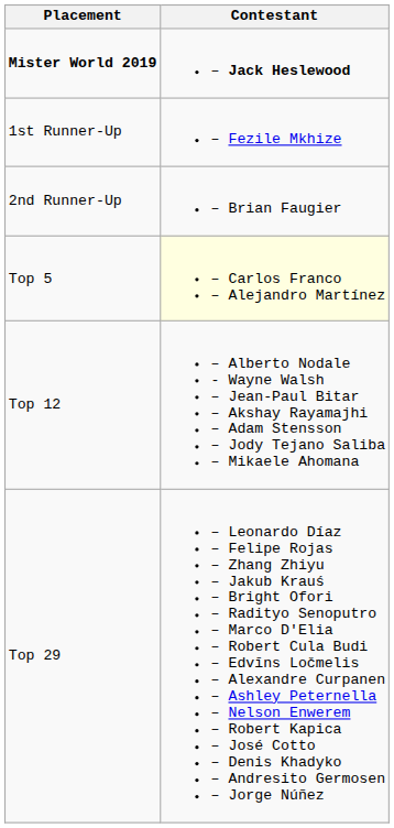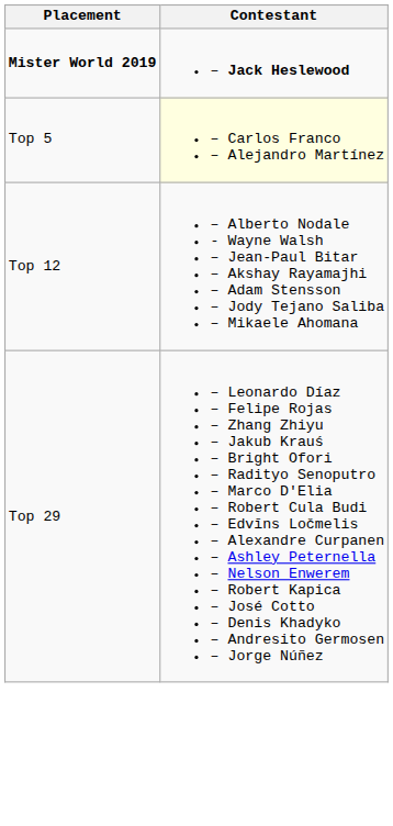 <table class="wikitable sortable" style="font-size: 95%;">
 <tr>
 <th>Placement</th>
 <th>Contestant</th>
 </tr>
 <tr>
 <td><strong>Mister World 2019</strong></td>
 <td><br><ul><li><strong></strong> –  <strong>Jack Heslewood</strong></li></ul></td>
-</tr>
-<tr>
-<td>1st Runner-Up</td>
-<td><br><ul><li> – <a href='#'>Fezile Mkhize</a></li></ul></td>
-</tr>
-<tr>
-<td>2nd Runner-Up</td>
-<td><br><ul><li> –  Brian Faugier</li></ul></td>
 </tr>
 <tr>
 <td>Top 5</td>
 <td style="background: lightyellow;"><br><ul><li> – Carlos Franco</li><li> – Alejandro Martínez</li></ul></td>
 </tr>
 <tr>
 <td>Top 12</td>
 <td><br><ul><li> – Alberto Nodale</li><li> - Wayne Walsh</li><li> – Jean-Paul Bitar</li><li> – Akshay Rayamajhi</li><li> – Adam Stensson</li><li> – Jody Tejano Saliba</li><li> – Mikaele Ahomana</li></ul></td>
 </tr>
 <tr>
 <td>Top 29</td>
 <td><br><ul><li> – Leonardo Díaz</li><li> – Felipe Rojas</li><li> – Zhang Zhiyu</li><li> – Jakub Krauś</li><li> – Bright Ofori</li><li> – Radityo Senoputro</li><li> – Marco D'Elia</li><li> – Robert Cula Budi</li><li> – Edvīns Ločmelis</li><li> – Alexandre Curpanen</li><li> – <a href='#'>Ashley Peternella</a></li><li> – <a href='#'>Nelson Enwerem</a></li><li> – Robert Kapica</li><li> – José Cotto</li><li> – Denis Khadyko</li><li> – Andresito Germosen</li><li> – Jorge Núñez</li></ul></td>
 </tr>
 </table>
